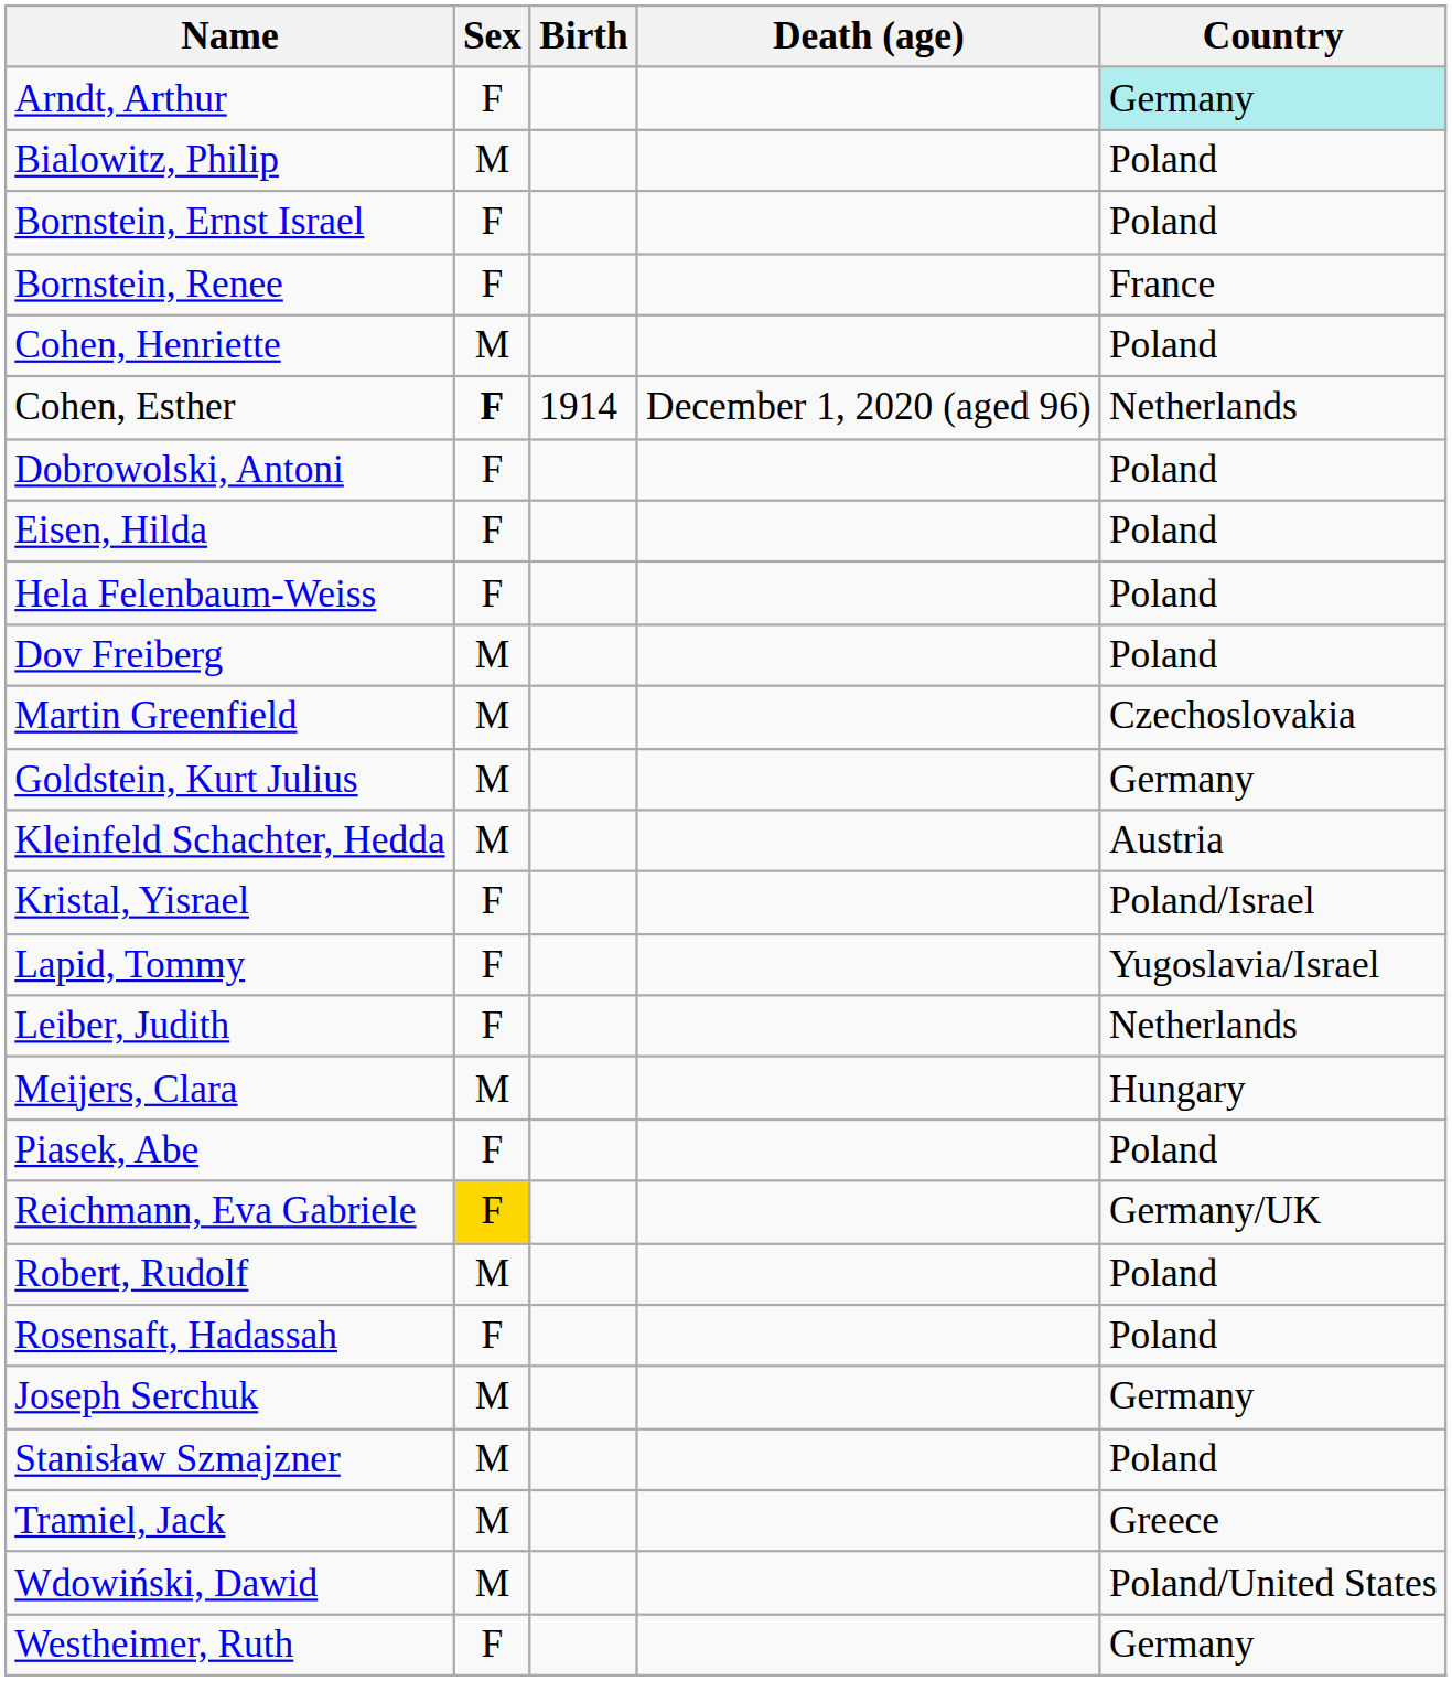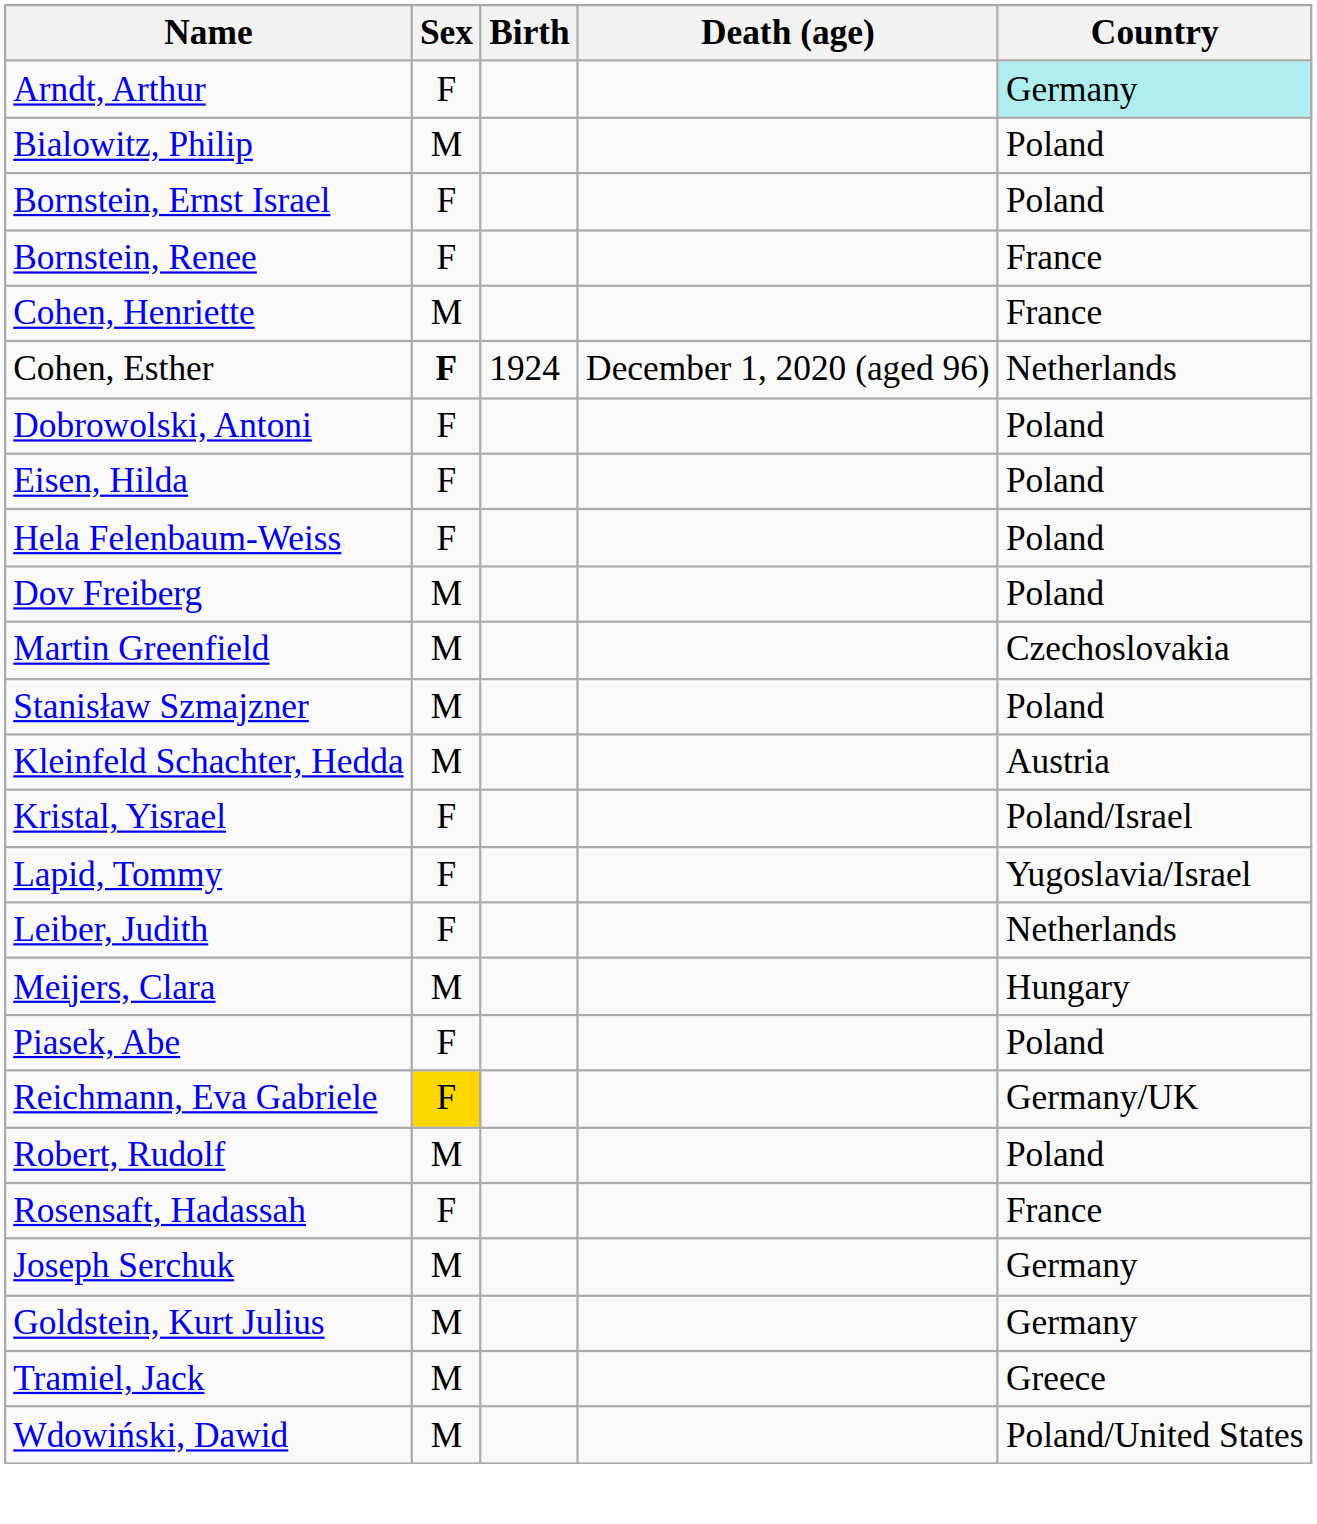 <table class="wikitable sortable">
 <tr>
 <th>Name</th>
 <th>Sex</th>
 <th>Birth</th>
 <th>Death (age)</th>
 <th>Country</th>
 </tr>
 <tr>
 <td><a href='#'>Arndt, Arthur</a></td>
 <td style="text-align:center">F</td>
 <td></td>
 <td></td>
 <td style="background: paleturquoise;">Germany</td>
 </tr>
 <tr>
 <td><a href='#'>Bialowitz, Philip</a></td>
 <td style="text-align:center">M</td>
 <td></td>
 <td></td>
 <td>Poland</td>
 </tr>
 <tr>
 <td><a href='#'>Bornstein, Ernst Israel</a></td>
 <td style="text-align:center">F</td>
 <td></td>
 <td></td>
 <td>Poland</td>
 </tr>
 <tr>
 <td><a href='#'>Bornstein, Renee</a></td>
 <td style="text-align:center">F</td>
 <td></td>
 <td></td>
 <td>France</td>
 </tr>
 <tr>
 <td><a href='#'>Cohen, Henriette</a></td>
 <td style="text-align:center">M</td>
 <td></td>
 <td></td>
-<td>Poland</td>
+<td>France</td>
 </tr>
 <tr>
 <td>Cohen, Esther</td>
 <td style="text-align: center;"><strong>F</strong></td>
-<td>1914</td>
+<td>1924</td>
 <td>December 1, 2020 (aged 96)</td>
 <td>Netherlands</td>
 </tr>
 <tr>
 <td><a href='#'>Dobrowolski, Antoni</a></td>
 <td style="text-align:center">F</td>
 <td></td>
 <td></td>
 <td>Poland</td>
 </tr>
 <tr>
 <td><a href='#'>Eisen, Hilda</a></td>
 <td style="text-align:center">F</td>
 <td></td>
 <td></td>
 <td>Poland</td>
 </tr>
 <tr>
 <td><a href='#'>Hela Felenbaum-Weiss</a></td>
 <td style="text-align:center">F</td>
 <td></td>
 <td></td>
 <td>Poland</td>
 </tr>
 <tr>
 <td><a href='#'>Dov Freiberg</a></td>
 <td style="text-align:center">M</td>
 <td></td>
 <td></td>
 <td>Poland</td>
 </tr>
 <tr>
 <td><a href='#'>Martin Greenfield</a></td>
 <td style="text-align:center">M</td>
 <td></td>
 <td></td>
 <td>Czechoslovakia</td>
 </tr>
 <tr>
-<td><a href='#'>Goldstein, Kurt Julius</a></td>
+<td><a href='#'>Stanisław Szmajzner</a></td>
 <td style="text-align:center">M</td>
 <td></td>
 <td></td>
-<td>Germany</td>
+<td>Poland</td>
 </tr>
 <tr>
 <td><a href='#'>Kleinfeld Schachter, Hedda</a></td>
 <td style="text-align:center">M</td>
 <td></td>
 <td></td>
 <td>Austria</td>
 </tr>
 <tr>
 <td><a href='#'>Kristal, Yisrael</a></td>
 <td style="text-align:center">F</td>
 <td></td>
 <td></td>
 <td>Poland/Israel</td>
 </tr>
 <tr>
 <td><a href='#'>Lapid, Tommy</a></td>
 <td style="text-align:center">F</td>
 <td></td>
 <td></td>
 <td>Yugoslavia/Israel</td>
 </tr>
 <tr>
 <td><a href='#'>Leiber, Judith</a></td>
 <td style="text-align:center">F</td>
 <td></td>
 <td></td>
 <td>Netherlands</td>
 </tr>
 <tr>
 <td><a href='#'>Meijers, Clara</a></td>
 <td style="text-align:center">M</td>
 <td></td>
 <td></td>
 <td>Hungary</td>
 </tr>
 <tr>
 <td><a href='#'>Piasek, Abe</a></td>
 <td style="text-align:center">F</td>
 <td></td>
 <td></td>
 <td>Poland</td>
 </tr>
 <tr>
 <td><a href='#'>Reichmann, Eva Gabriele</a></td>
 <td style="background: gold; text-align:center">F</td>
 <td></td>
 <td></td>
 <td>Germany/UK</td>
 </tr>
 <tr>
 <td><a href='#'>Robert, Rudolf</a></td>
 <td style="text-align:center">M</td>
 <td></td>
 <td></td>
 <td>Poland</td>
 </tr>
 <tr>
 <td><a href='#'>Rosensaft, Hadassah</a></td>
 <td style="text-align:center">F</td>
 <td></td>
 <td></td>
-<td>Poland</td>
+<td>France</td>
 </tr>
 <tr>
 <td><a href='#'>Joseph Serchuk</a></td>
 <td style="text-align:center">M</td>
 <td></td>
 <td></td>
 <td>Germany</td>
 </tr>
 <tr>
-<td><a href='#'>Stanisław Szmajzner</a></td>
+<td><a href='#'>Goldstein, Kurt Julius</a></td>
 <td style="text-align:center">M</td>
 <td></td>
 <td></td>
-<td>Poland</td>
+<td>Germany</td>
 </tr>
 <tr>
 <td><a href='#'>Tramiel, Jack</a></td>
 <td style="text-align:center">M</td>
 <td></td>
 <td></td>
 <td>Greece</td>
 </tr>
 <tr>
 <td><a href='#'>Wdowiński, Dawid</a></td>
 <td style="text-align:center">M</td>
 <td></td>
 <td></td>
 <td>Poland/United States</td>
 </tr>
 <tr>
-<td><a href='#'>Westheimer, Ruth</a></td>
-<td style="text-align:center">F</td>
-<td></td>
-<td></td>
-<td>Germany</td>
-</tr>
-<tr>
 </tr>
 </table>
